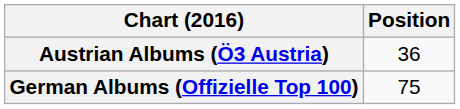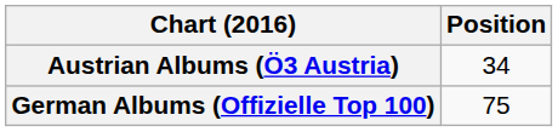 <table class="wikitable sortable plainrowheaders" style="text-align:center;">
 <tr>
 <th scope="col">Chart (2016)</th>
 <th scope="col">Position</th>
 </tr>
 <tr>
 <th scope="row">Austrian Albums (<a href='#'>Ö3 Austria</a>)</th>
-<td style="text-align:center;">36</td>
+<td style="text-align:center;">34</td>
 </tr>
 <tr>
 <th scope="row">German Albums (<a href='#'>Offizielle Top 100</a>)</th>
 <td style="text-align:center;">75</td>
 </tr>
 </table>
